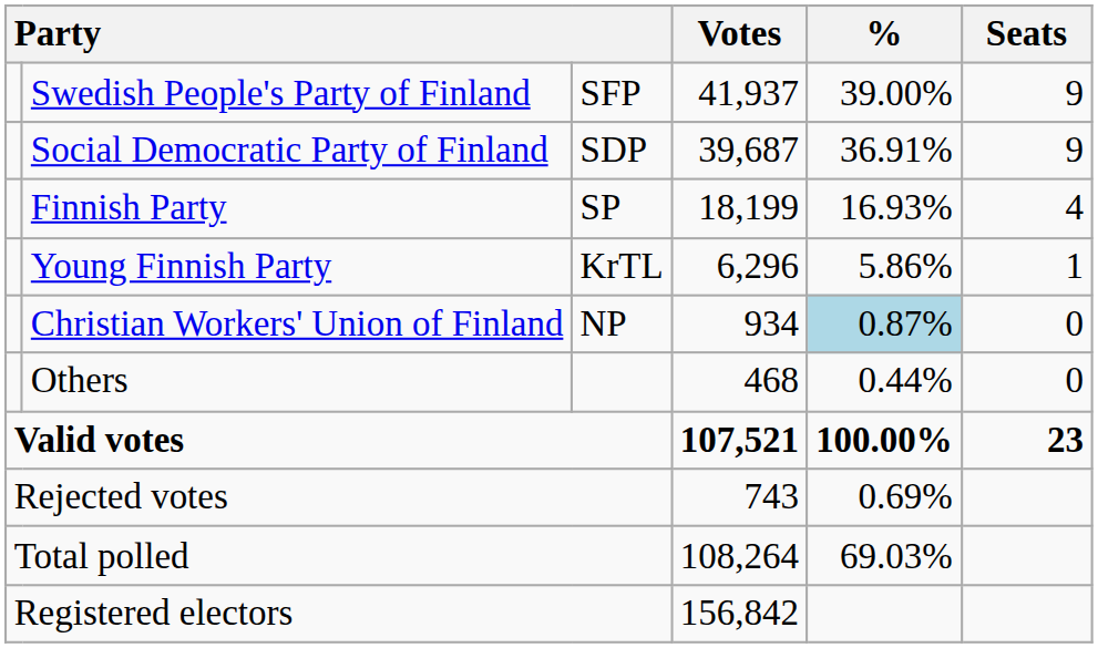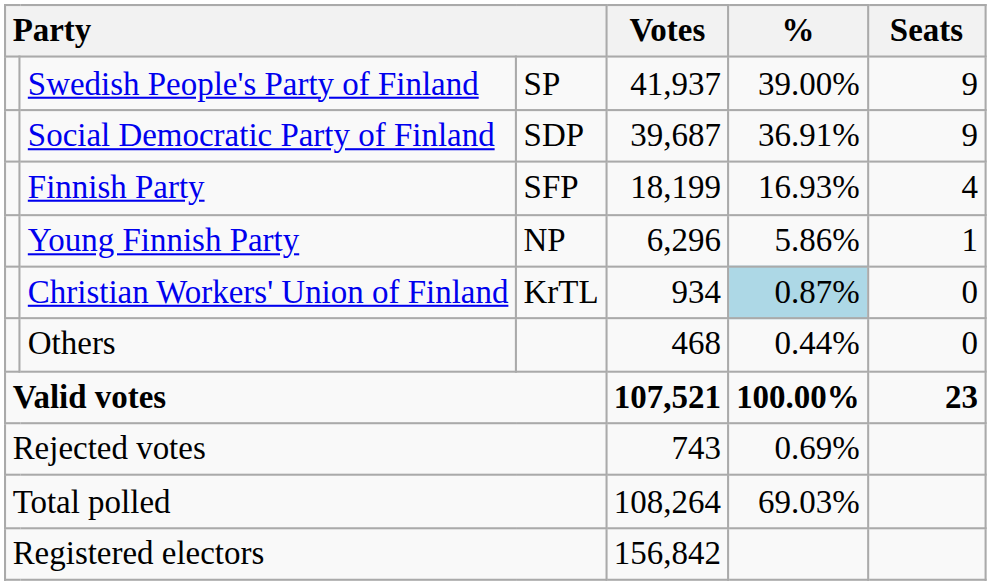 <table class="wikitable" border="1" style="text-align:right;">
 <tr>
 <th style="text-align:left;" colspan=3>Party</th>
 <th align=center width="50">Votes</th>
 <th align=center width="50">%</th>
 <th align=center width="50">Seats</th>
 </tr>
 <tr>
 <td></td>
 <td align=left><a href='#'>Swedish People's Party of Finland</a></td>
-<td align=left>SFP</td>
+<td align=left>SP</td>
 <td>41,937</td>
 <td>39.00%</td>
 <td>9</td>
 </tr>
 <tr>
 <td></td>
 <td align=left style="white-space: nowrap;"><a href='#'>Social Democratic Party of Finland</a></td>
 <td align=left>SDP</td>
 <td>39,687</td>
 <td>36.91%</td>
 <td>9</td>
 </tr>
 <tr>
 <td></td>
 <td align=left><a href='#'>Finnish Party</a></td>
-<td align=left>SP</td>
+<td align=left>SFP</td>
 <td>18,199</td>
 <td>16.93%</td>
 <td>4</td>
 </tr>
 <tr>
 <td></td>
 <td align=left><a href='#'>Young Finnish Party</a></td>
-<td align=left>KrTL</td>
+<td align=left>NP</td>
 <td>6,296</td>
 <td>5.86%</td>
 <td>1</td>
 </tr>
 <tr>
 <td></td>
 <td align=left><a href='#'>Christian Workers' Union of Finland</a></td>
-<td align=left>NP</td>
+<td align=left>KrTL</td>
 <td>934</td>
 <td style="background: lightblue;">0.87%</td>
 <td>0</td>
 </tr>
 <tr>
 <td></td>
 <td align=left>Others</td>
 <td align=left></td>
 <td>468</td>
 <td>0.44%</td>
 <td>0</td>
 </tr>
 <tr style="font-weight:bold">
 <td align=left colspan=3>Valid votes</td>
 <td>107,521</td>
 <td>100.00%</td>
 <td>23</td>
 </tr>
 <tr>
 <td align=left colspan=3>Rejected votes</td>
 <td>743</td>
 <td>0.69%</td>
 <td></td>
 </tr>
 <tr>
 <td align=left colspan=3>Total polled</td>
 <td>108,264</td>
 <td>69.03%</td>
 <td></td>
 </tr>
 <tr>
 <td align=left colspan=3>Registered electors</td>
 <td>156,842</td>
 <td></td>
 <td></td>
 </tr>
 </table>
